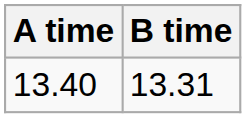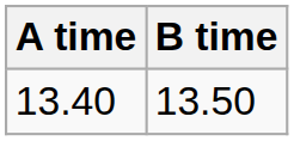 <table class="wikitable" border="1" align="upright">
 <tr>
 <th>A time</th>
 <th>B time</th>
 </tr>
 <tr>
 <td>13.40</td>
-<td>13.31</td>
+<td>13.50</td>
 </tr>
 </table>
